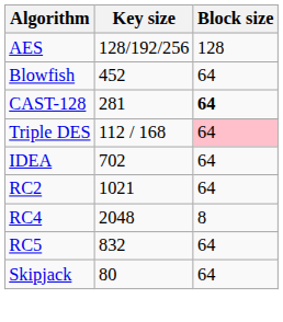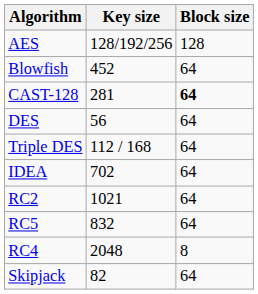 <table class="wikitable">
 <tr>
 <th>Algorithm</th>
 <th>Key size</th>
 <th>Block size</th>
 </tr>
 <tr>
 <td><a href='#'>AES</a></td>
 <td>128/192/256</td>
 <td>128</td>
 </tr>
 <tr>
 <td><a href='#'>Blowfish</a></td>
 <td>452</td>
 <td>64</td>
 </tr>
 <tr>
 <td><a href='#'>CAST-128</a></td>
 <td>281</td>
 <td><strong>64</strong></td>
 </tr>
 <tr>
+<td><a href='#'>DES</a></td>
+<td>56</td>
+<td>64</td>
+</tr>
+<tr>
 <td><a href='#'>Triple DES</a></td>
 <td>112 / 168</td>
-<td style="background: pink;">64</td>
+<td>64</td>
 </tr>
 <tr>
 <td><a href='#'>IDEA</a></td>
 <td>702</td>
 <td>64</td>
 </tr>
 <tr>
 <td><a href='#'>RC2</a></td>
 <td>1021</td>
 <td>64</td>
 </tr>
 <tr>
+<td><a href='#'>RC5</a></td>
+<td>832</td>
+<td>64</td>
+</tr>
+<tr>
 <td><a href='#'>RC4</a></td>
 <td>2048</td>
 <td>8</td>
 </tr>
 <tr>
-<td><a href='#'>RC5</a></td>
-<td>832</td>
-<td>64</td>
-</tr>
-<tr>
 <td><a href='#'>Skipjack</a></td>
-<td>80</td>
+<td>82</td>
 <td>64</td>
 </tr>
 </table>
